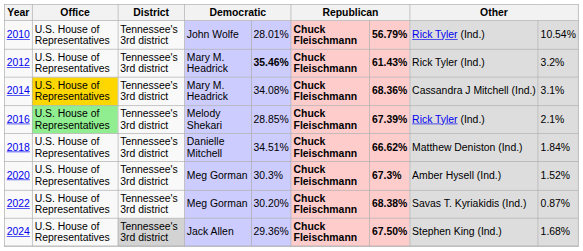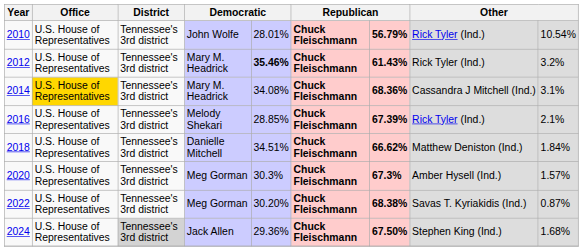 <table class="wikitable" style="width: 100%;">
 <tr>
 <th>Year</th>
 <th>Office</th>
 <th>District</th>
 <th colspan=2 style="width: 17%;">Democratic</th>
 <th colspan=2 style="width: 19%;">Republican</th>
 <th colspan=2 style="width: 18%;">Other</th>
 </tr>
 <tr>
 <td style="text-align: left;"><a href='#'>2010</a></td>
 <td style="text-align: left;">U.S. House of Representatives</td>
 <td style="text-align: left;">Tennessee's 3rd district</td>
 <td style="background:#ccf;">John Wolfe</td>
 <td style="background:#ccf;">28.01%</td>
 <td style="background:#fcc;"><strong>Chuck Fleischmann</strong></td>
 <td style="background:#fcc;"><strong>56.79%</strong></td>
 <td style="background:#DDDDDD; white-space:nowrap;"><a href='#'>Rick Tyler</a> (Ind.)</td>
 <td style="background:#DDDDDD;">10.54%</td>
 </tr>
 <tr>
 <td style="text-align: left;"><a href='#'>2012</a></td>
 <td style="text-align: left;">U.S. House of Representatives</td>
 <td style="text-align: left;">Tennessee's 3rd district</td>
 <td style="background:#ccf;">Mary M. Headrick</td>
 <td style="background:#ccf;"><strong>35.46%</strong></td>
 <td style="background:#fcc;"><strong>Chuck Fleischmann</strong></td>
 <td style="background:#fcc;"><strong>61.43%</strong></td>
 <td style="background:#DDDDDD; white-space:nowrap;">Rick Tyler (Ind.)</td>
 <td style="background:#DDDDDD;">3.2%</td>
 </tr>
 <tr>
 <td style="text-align: left;"><a href='#'>2014</a></td>
 <td style="background: gold; text-align: left;">U.S. House of Representatives</td>
 <td style="text-align: left;">Tennessee's 3rd district</td>
 <td style="background:#ccf;">Mary M. Headrick</td>
 <td style="background:#ccf;">34.08%</td>
 <td style="background:#fcc;"><strong>Chuck Fleischmann</strong></td>
 <td style="background:#fcc;"><strong>68.36%</strong></td>
 <td style="background:#DDDDDD; white-space:nowrap;">Cassandra J Mitchell (Ind.)</td>
 <td style="background:#DDDDDD;">3.1%</td>
 </tr>
 <tr>
 <td style="text-align: left;"><a href='#'>2016</a></td>
-<td style="background: lightgreen; text-align: left;">U.S. House of Representatives</td>
+<td style="text-align: left;">U.S. House of Representatives</td>
 <td style="text-align: left;">Tennessee's 3rd district</td>
 <td style="background:#ccf;">Melody Shekari</td>
 <td style="background:#ccf;">28.85%</td>
 <td style="background:#fcc;"><strong>Chuck Fleischmann</strong></td>
 <td style="background:#fcc;"><strong>67.39%</strong></td>
 <td style="background:#DDDDDD; white-space:nowrap;"><a href='#'>Rick Tyler</a> (Ind.)</td>
 <td style="background:#DDDDDD;">2.1%</td>
 </tr>
 <tr>
 <td style="text-align: left;"><a href='#'>2018</a></td>
 <td style="text-align: left;">U.S. House of Representatives</td>
 <td style="text-align: left;">Tennessee's 3rd district</td>
 <td style="background:#ccf;">Danielle Mitchell</td>
 <td style="background:#ccf;">34.51%</td>
 <td style="background:#fcc;"><strong>Chuck Fleischmann</strong></td>
 <td style="background:#fcc;"><strong>66.62%</strong></td>
 <td style="background:#DDDDDD; white-space:nowrap;">Matthew Deniston (Ind.)</td>
 <td style="background:#DDDDDD;">1.84%</td>
 </tr>
 <tr>
 <td style="text-align: left;"><a href='#'>2020</a></td>
 <td style="text-align: left;">U.S. House of Representatives</td>
 <td style="text-align: left;">Tennessee's 3rd district</td>
 <td style="background:#ccf;">Meg Gorman</td>
 <td style="background:#ccf;">30.3%</td>
 <td style="background:#fcc;"><strong>Chuck Fleischmann</strong></td>
 <td style="background:#fcc;"><strong>67.3%</strong></td>
 <td style="background:#DDDDDD; white-space:nowrap;">Amber Hysell (Ind.)</td>
-<td style="background:#DDDDDD;">1.52%</td>
+<td style="background:#DDDDDD;">1.57%</td>
 </tr>
 <tr>
 <td style="text-align: left;"><a href='#'>2022</a></td>
 <td style="text-align: left;">U.S. House of Representatives</td>
 <td style="text-align: left;">Tennessee's 3rd district</td>
 <td style="background:#ccf;">Meg Gorman</td>
 <td style="background:#ccf;">30.20%</td>
 <td style="background:#fcc;"><strong>Chuck Fleischmann</strong></td>
 <td style="background:#fcc;"><strong>68.38%</strong></td>
 <td style="background:#DDDDDD; white-space:nowrap;">Savas T. Kyriakidis (Ind.)</td>
 <td style="background:#DDDDDD;">0.87%</td>
 </tr>
 <tr>
 <td><a href='#'>2024</a></td>
 <td>U.S. House of Representatives</td>
 <td style="background: lightgrey;">Tennessee's 3rd district</td>
 <td style="background:#ccf;">Jack Allen</td>
 <td style="background:#ccf;">29.36%</td>
 <td style="background:#fcc;"><strong>Chuck Fleischmann</strong></td>
 <td style="background:#fcc;"><strong>67.50%</strong></td>
 <td style="background:#DDDDDD; white-space:nowrap;">Stephen King (Ind.)</td>
 <td style="background:#DDDDDD;">1.68%</td>
 </tr>
 <tr>
 </tr>
 </table>
